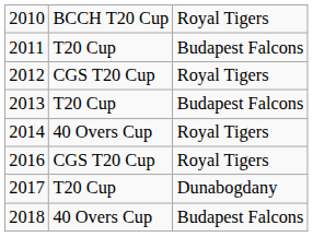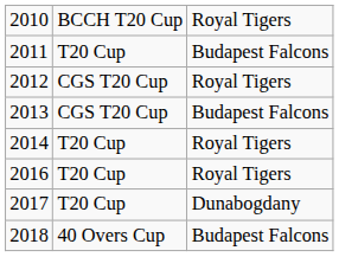 <table class="wikitable">
 <tr>
 <td>2010</td>
 <td>BCCH T20 Cup</td>
 <td>Royal Tigers</td>
 </tr>
 <tr>
 <td>2011</td>
 <td>T20 Cup</td>
 <td>Budapest Falcons</td>
 </tr>
 <tr>
 <td>2012</td>
 <td>CGS T20 Cup</td>
 <td>Royal Tigers</td>
 </tr>
 <tr>
 <td>2013</td>
-<td>T20 Cup</td>
+<td>CGS T20 Cup</td>
 <td>Budapest Falcons</td>
 </tr>
 <tr>
 <td>2014</td>
-<td>40 Overs Cup</td>
+<td>T20 Cup</td>
 <td>Royal Tigers</td>
 </tr>
 <tr>
 <td>2016</td>
-<td>CGS T20 Cup</td>
+<td>T20 Cup</td>
 <td>Royal Tigers</td>
 </tr>
 <tr>
 <td>2017</td>
 <td>T20 Cup</td>
 <td>Dunabogdany</td>
 </tr>
 <tr>
 <td>2018</td>
 <td>40 Overs Cup</td>
 <td>Budapest Falcons</td>
 </tr>
 </table>
